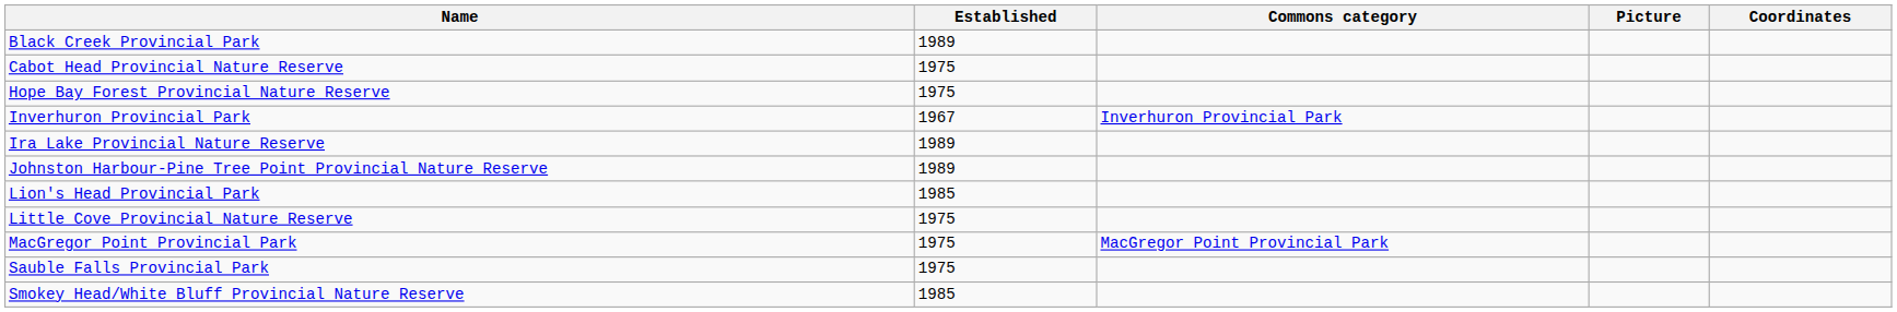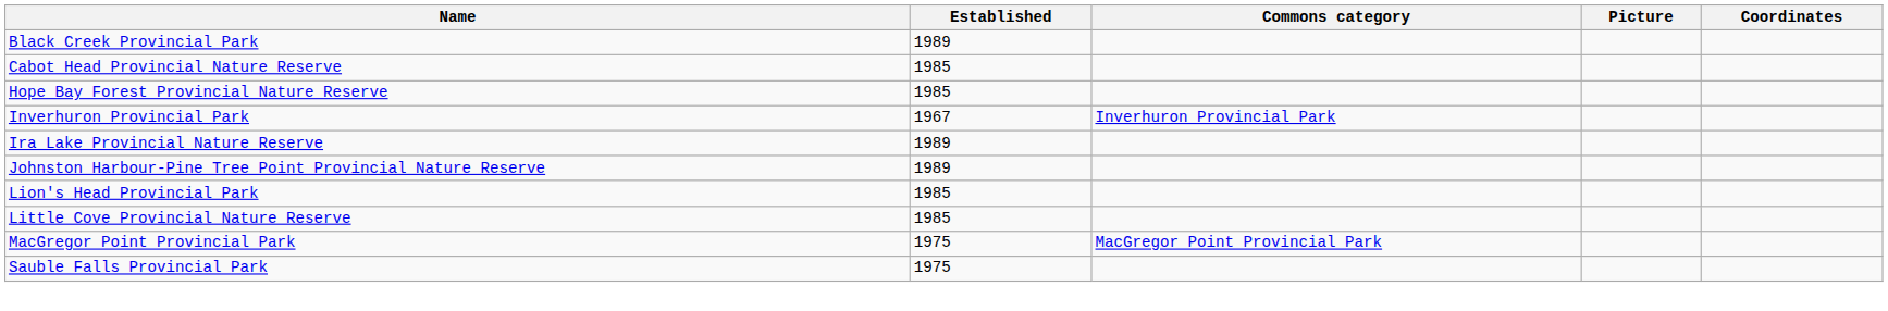 <table class='wikitable sortable' style='width:100%'>
 <tr>
 <th>Name</th>
 <th>Established</th>
 <th>Commons category</th>
 <th>Picture</th>
 <th>Coordinates</th>
 </tr>
 <tr>
 <td><a href='#'>Black Creek Provincial Park</a></td>
 <td>1989</td>
 <td></td>
 <td></td>
 <td></td>
 </tr>
 <tr>
 <td><a href='#'>Cabot Head Provincial Nature Reserve</a></td>
-<td>1975</td>
+<td>1985</td>
 <td></td>
 <td></td>
 <td></td>
 </tr>
 <tr>
 <td><a href='#'>Hope Bay Forest Provincial Nature Reserve</a></td>
-<td>1975</td>
+<td>1985</td>
 <td></td>
 <td></td>
 <td></td>
 </tr>
 <tr>
 <td><a href='#'>Inverhuron Provincial Park</a></td>
 <td>1967</td>
 <td><a href='#'>Inverhuron Provincial Park</a></td>
 <td></td>
 <td></td>
 </tr>
 <tr>
 <td><a href='#'>Ira Lake Provincial Nature Reserve</a></td>
 <td>1989</td>
 <td></td>
 <td></td>
 <td></td>
 </tr>
 <tr>
 <td><a href='#'>Johnston Harbour-Pine Tree Point Provincial Nature Reserve</a></td>
 <td>1989</td>
 <td></td>
 <td></td>
 <td></td>
 </tr>
 <tr>
 <td><a href='#'>Lion's Head Provincial Park</a></td>
 <td>1985</td>
 <td></td>
 <td></td>
 <td></td>
 </tr>
 <tr>
 <td><a href='#'>Little Cove Provincial Nature Reserve</a></td>
-<td>1975</td>
+<td>1985</td>
 <td></td>
 <td></td>
 <td></td>
 </tr>
 <tr>
 <td><a href='#'>MacGregor Point Provincial Park</a></td>
 <td>1975</td>
 <td><a href='#'>MacGregor Point Provincial Park</a></td>
 <td></td>
 <td></td>
 </tr>
 <tr>
 <td><a href='#'>Sauble Falls Provincial Park</a></td>
 <td>1975</td>
 <td></td>
 <td></td>
 <td></td>
 </tr>
-<tr>
-<td><a href='#'>Smokey Head/White Bluff Provincial Nature Reserve</a></td>
-<td>1985</td>
-<td></td>
-<td></td>
-<td></td>
-</tr>
 </table>
